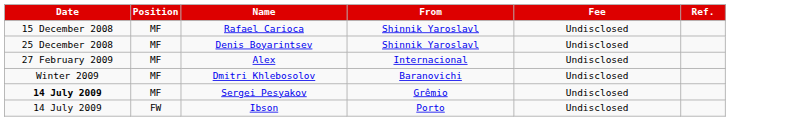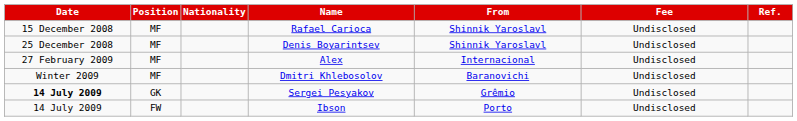 <table class="wikitable"  style="text-align:center; font-size:90%; ">
 <tr>
 <th style="background:#DD0000; color:white; width:150px;">Date</th>
 <th style="background:#DD0000; color:white; width:50px;">Position</th>
+<th style="background:#DD0000; color:white; width:50px;">Nationality</th>
 <th style="background:#DD0000; color:white; width:200px;">Name</th>
 <th style="background:#DD0000; color:white; width:200px;">From</th>
 <th style="background:#DD0000; color:white; width:200px;">Fee</th>
 <th style="background:#DD0000; color:white; width:50px;">Ref.</th>
 </tr>
 <tr>
 <td>15 December 2008</td>
 <td>MF</td>
+<td></td>
 <td><a href='#'>Rafael Carioca</a></td>
 <td><a href='#'>Shinnik Yaroslavl</a></td>
 <td>Undisclosed</td>
 <td></td>
 </tr>
 <tr>
 <td>25 December 2008</td>
 <td>MF</td>
+<td></td>
 <td><a href='#'>Denis Boyarintsev</a></td>
 <td><a href='#'>Shinnik Yaroslavl</a></td>
 <td>Undisclosed</td>
 <td></td>
 </tr>
 <tr>
 <td>27 February 2009</td>
 <td>MF</td>
+<td></td>
 <td><a href='#'>Alex</a></td>
 <td><a href='#'>Internacional</a></td>
 <td>Undisclosed</td>
 <td></td>
 </tr>
 <tr>
 <td>Winter 2009</td>
 <td>MF</td>
+<td></td>
 <td><a href='#'>Dmitri Khlebosolov</a></td>
 <td><a href='#'>Baranovichi</a></td>
 <td>Undisclosed</td>
 <td></td>
 </tr>
 <tr>
 <td><strong>14 July 2009</strong></td>
-<td>MF</td>
+<td>GK</td>
+<td></td>
 <td><a href='#'>Sergei Pesyakov</a></td>
 <td><a href='#'>Grêmio</a></td>
 <td>Undisclosed</td>
 <td></td>
 </tr>
 <tr>
 <td>14 July 2009</td>
 <td>FW</td>
+<td></td>
 <td><a href='#'>Ibson</a></td>
 <td><a href='#'>Porto</a></td>
 <td>Undisclosed</td>
 <td></td>
 </tr>
 </table>
